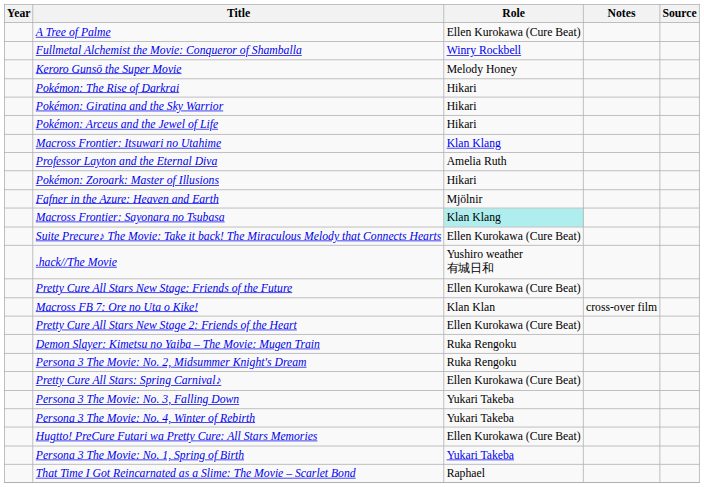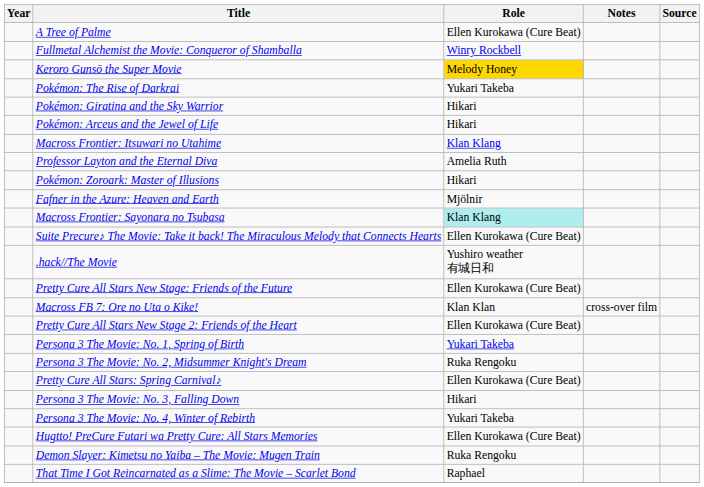 <table class="wikitable sortable plainrowheaders">
 <tr>
 <th>Year</th>
 <th>Title</th>
 <th>Role</th>
 <th class="unsortable">Notes</th>
 <th class="unsortable">Source</th>
 </tr>
 <tr>
 <td></td>
 <td><em><a href='#'>A Tree of Palme</a></em></td>
 <td>Ellen Kurokawa (Cure Beat)</td>
 <td></td>
 <td></td>
 </tr>
 <tr>
 <td></td>
 <td><em><a href='#'>Fullmetal Alchemist the Movie: Conqueror of Shamballa</a></em></td>
 <td><a href='#'>Winry Rockbell</a></td>
 <td></td>
 <td></td>
 </tr>
 <tr>
 <td></td>
 <td><em><a href='#'>Keroro Gunsō the Super Movie</a></em></td>
-<td>Melody Honey</td>
+<td style="background: gold;">Melody Honey</td>
 <td></td>
 <td></td>
 </tr>
 <tr>
 <td></td>
 <td><em><a href='#'>Pokémon: The Rise of Darkrai</a></em></td>
-<td>Hikari</td>
+<td>Yukari Takeba</td>
 <td></td>
 <td></td>
 </tr>
 <tr>
 <td></td>
 <td><em><a href='#'>Pokémon: Giratina and the Sky Warrior </a></em></td>
 <td>Hikari</td>
 <td></td>
 <td></td>
 </tr>
 <tr>
 <td></td>
 <td><em><a href='#'>Pokémon: Arceus and the Jewel of Life</a></em></td>
 <td>Hikari</td>
 <td></td>
 <td></td>
 </tr>
 <tr>
 <td></td>
 <td><em><a href='#'>Macross Frontier: Itsuwari no Utahime</a></em></td>
 <td><a href='#'>Klan Klang</a></td>
 <td></td>
 <td></td>
 </tr>
 <tr>
 <td></td>
 <td><em><a href='#'>Professor Layton and the Eternal Diva</a></em></td>
 <td>Amelia Ruth</td>
 <td></td>
 <td></td>
 </tr>
 <tr>
 <td></td>
 <td><em><a href='#'>Pokémon: Zoroark: Master of Illusions</a></em></td>
 <td>Hikari</td>
 <td></td>
 <td></td>
 </tr>
 <tr>
 <td></td>
 <td><em><a href='#'>Fafner in the Azure: Heaven and Earth</a></em></td>
 <td>Mjölnir</td>
 <td></td>
 <td></td>
 </tr>
 <tr>
 <td></td>
 <td><em><a href='#'>Macross Frontier: Sayonara no Tsubasa</a></em></td>
 <td style="background: paleturquoise;">Klan Klang</td>
 <td></td>
 <td></td>
 </tr>
 <tr>
 <td></td>
 <td><em><a href='#'>Suite Precure♪ The Movie: Take it back! The Miraculous Melody that Connects Hearts</a></em></td>
 <td>Ellen Kurokawa (Cure Beat)</td>
 <td></td>
 <td></td>
 </tr>
 <tr>
 <td></td>
 <td><em><a href='#'>.hack//The Movie</a></em></td>
 <td>Yushiro weather<br>有城日和</td>
 <td></td>
 <td></td>
 </tr>
 <tr>
 <td></td>
 <td><em><a href='#'>Pretty Cure All Stars New Stage: Friends of the Future</a></em></td>
 <td>Ellen Kurokawa (Cure Beat)</td>
 <td></td>
 <td></td>
 </tr>
 <tr>
 <td></td>
 <td><em><a href='#'>Macross FB 7: Ore no Uta o Kike!</a></em></td>
 <td>Klan Klan</td>
 <td>cross-over film</td>
 <td></td>
 </tr>
 <tr>
 <td></td>
 <td><em><a href='#'>Pretty Cure All Stars New Stage 2: Friends of the Heart</a></em></td>
 <td>Ellen Kurokawa (Cure Beat)</td>
 <td></td>
 <td></td>
 </tr>
 <tr>
 <td></td>
-<td><em><a href='#'>Demon Slayer: Kimetsu no Yaiba – The Movie: Mugen Train</a></em></td>
-<td>Ruka Rengoku</td>
+<td><em><a href='#'>Persona 3 The Movie: No. 1, Spring of Birth</a></em></td>
+<td><a href='#'>Yukari Takeba</a></td>
 <td></td>
 <td></td>
 </tr>
 <tr>
 <td></td>
 <td><em><a href='#'>Persona 3 The Movie: No. 2, Midsummer Knight's Dream</a></em></td>
 <td>Ruka Rengoku</td>
 <td></td>
 <td></td>
 </tr>
 <tr>
 <td></td>
 <td><em><a href='#'>Pretty Cure All Stars: Spring Carnival♪</a></em></td>
 <td>Ellen Kurokawa (Cure Beat)</td>
 <td></td>
 <td></td>
 </tr>
 <tr>
 <td></td>
 <td><em><a href='#'>Persona 3 The Movie: No. 3, Falling Down</a></em></td>
-<td>Yukari Takeba</td>
+<td>Hikari</td>
 <td></td>
 <td></td>
 </tr>
 <tr>
 <td></td>
 <td><em><a href='#'>Persona 3 The Movie: No. 4, Winter of Rebirth</a></em></td>
 <td>Yukari Takeba</td>
 <td></td>
 <td></td>
 </tr>
 <tr>
 <td></td>
 <td><em><a href='#'>Hugtto! PreCure Futari wa Pretty Cure: All Stars Memories</a></em></td>
 <td>Ellen Kurokawa (Cure Beat)</td>
 <td></td>
 <td></td>
 </tr>
 <tr>
 <td></td>
-<td><em><a href='#'>Persona 3 The Movie: No. 1, Spring of Birth</a></em></td>
-<td><a href='#'>Yukari Takeba</a></td>
+<td><em><a href='#'>Demon Slayer: Kimetsu no Yaiba – The Movie: Mugen Train</a></em></td>
+<td>Ruka Rengoku</td>
 <td></td>
 <td></td>
 </tr>
 <tr>
 <td></td>
 <td><em><a href='#'>That Time I Got Reincarnated as a Slime: The Movie – Scarlet Bond</a></em></td>
 <td>Raphael</td>
 <td></td>
 <td></td>
 </tr>
 <tr>
 </tr>
 </table>
